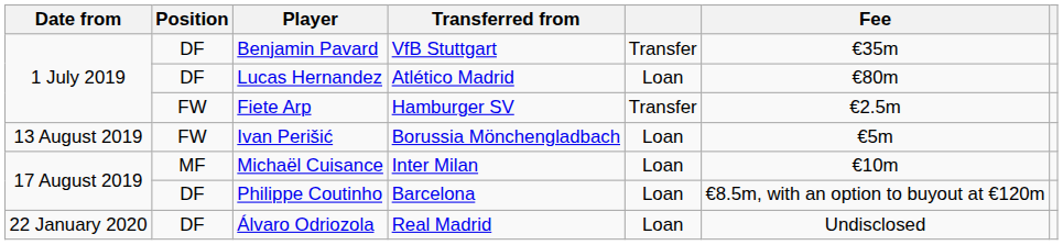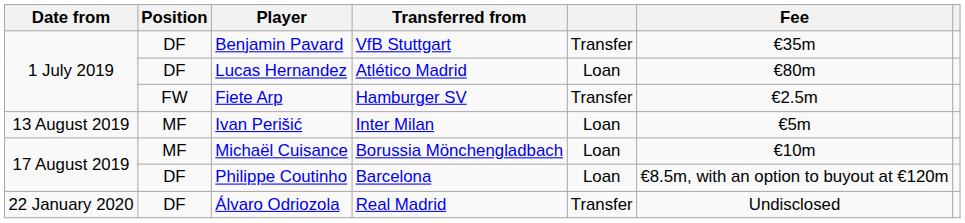 <table class="wikitable" style="text-align:center;">
 <tr>
 <th>Date from</th>
 <th>Position</th>
 <th>Player</th>
 <th>Transferred from</th>
 <th></th>
 <th>Fee</th>
 <th></th>
 </tr>
 <tr>
 <td rowspan="3">1 July 2019</td>
 <td>DF</td>
 <td style="text-align:left"> <a href='#'>Benjamin Pavard</a></td>
 <td style="text-align:left"> <a href='#'>VfB Stuttgart</a></td>
 <td>Transfer</td>
 <td>€35m</td>
 <td></td>
 </tr>
 <tr>
 <td>DF</td>
 <td style="text-align:left"> <a href='#'>Lucas Hernandez</a></td>
 <td style="text-align:left"> <a href='#'>Atlético Madrid</a></td>
 <td>Loan</td>
 <td>€80m</td>
 <td></td>
 </tr>
 <tr>
 <td>FW</td>
 <td style="text-align:left"> <a href='#'>Fiete Arp</a></td>
 <td style="text-align:left"> <a href='#'>Hamburger SV</a></td>
 <td>Transfer</td>
 <td>€2.5m</td>
 <td></td>
 </tr>
 <tr>
 <td>13 August 2019</td>
-<td>FW</td>
+<td>MF</td>
 <td style="text-align:left"> <a href='#'>Ivan Perišić</a></td>
-<td style="text-align:left"> <a href='#'>Borussia Mönchengladbach</a></td>
+<td style="text-align:left"> <a href='#'>Inter Milan</a></td>
 <td>Loan</td>
 <td>€5m</td>
 <td></td>
 </tr>
 <tr>
 <td rowspan="2">17 August 2019</td>
 <td>MF</td>
 <td style="text-align:left"> <a href='#'>Michaël Cuisance</a></td>
-<td style="text-align:left"> <a href='#'>Inter Milan</a></td>
+<td style="text-align:left"> <a href='#'>Borussia Mönchengladbach</a></td>
 <td>Loan</td>
 <td>€10m</td>
 <td></td>
 </tr>
 <tr>
 <td>DF</td>
 <td style="text-align:left"> <a href='#'>Philippe Coutinho</a></td>
 <td style="text-align:left"> <a href='#'>Barcelona</a></td>
 <td>Loan</td>
 <td>€8.5m, with an option to buyout at €120m</td>
 <td></td>
 </tr>
 <tr>
 <td>22 January 2020</td>
 <td>DF</td>
 <td style="text-align:left"> <a href='#'>Álvaro Odriozola</a></td>
 <td style="text-align:left"> <a href='#'>Real Madrid</a></td>
-<td>Loan</td>
+<td>Transfer</td>
 <td>Undisclosed</td>
 <td></td>
 </tr>
 </table>
